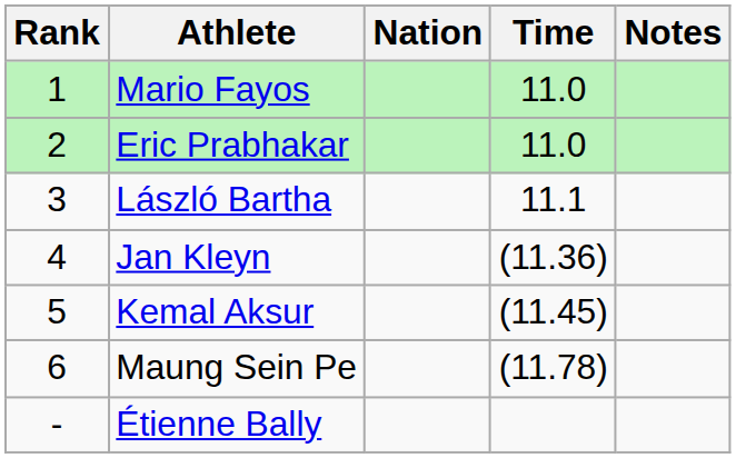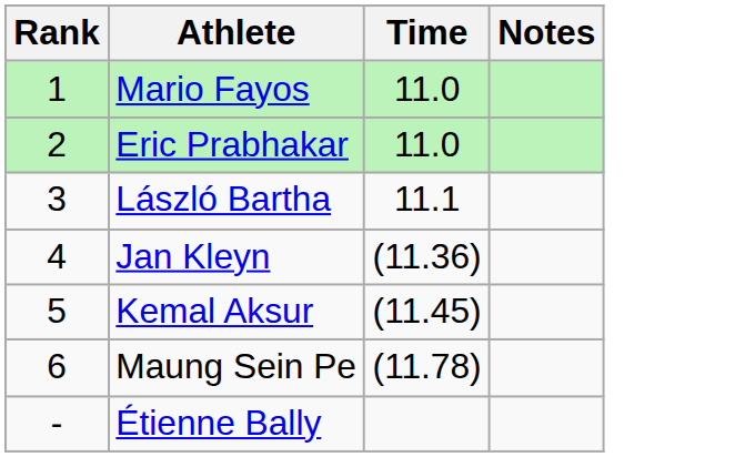 <table class="wikitable sortable" style="text-align:center">
 <tr>
 <th>Rank</th>
 <th>Athlete</th>
-<th>Nation</th>
 <th>Time</th>
 <th>Notes</th>
 </tr>
 <tr bgcolor=#bbf3bb>
 <td>1</td>
 <td align=left><a href='#'>Mario Fayos</a></td>
-<td align=left></td>
 <td>11.0</td>
 <td></td>
 </tr>
 <tr bgcolor=#bbf3bb>
 <td>2</td>
 <td align=left><a href='#'>Eric Prabhakar</a></td>
-<td align=left></td>
 <td>11.0</td>
 <td></td>
 </tr>
 <tr>
 <td>3</td>
 <td align=left><a href='#'>László Bartha</a></td>
-<td align=left></td>
 <td>11.1</td>
 <td></td>
 </tr>
 <tr>
 <td>4</td>
 <td align=left><a href='#'>Jan Kleyn</a></td>
-<td align=left></td>
 <td>(11.36)</td>
 <td></td>
 </tr>
 <tr>
 <td>5</td>
 <td align=left><a href='#'>Kemal Aksur</a></td>
-<td align=left></td>
 <td>(11.45)</td>
 <td></td>
 </tr>
 <tr>
 <td>6</td>
 <td align=left>Maung Sein Pe</td>
-<td align=left></td>
 <td>(11.78)</td>
 <td></td>
 </tr>
 <tr>
 <td data-sort-value=7>-</td>
 <td align=left><a href='#'>Étienne Bally</a></td>
-<td align=left></td>
 <td></td>
 <td></td>
 </tr>
 </table>
